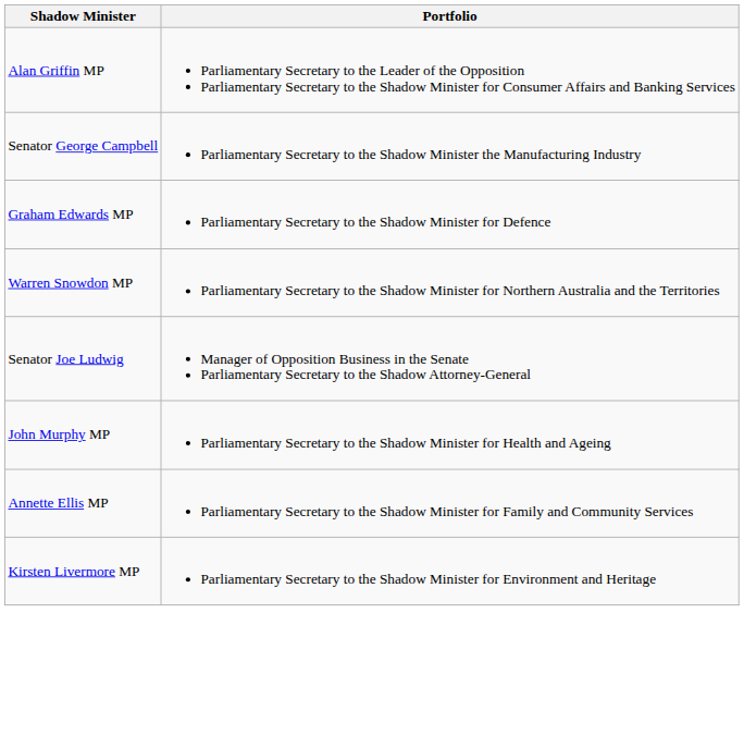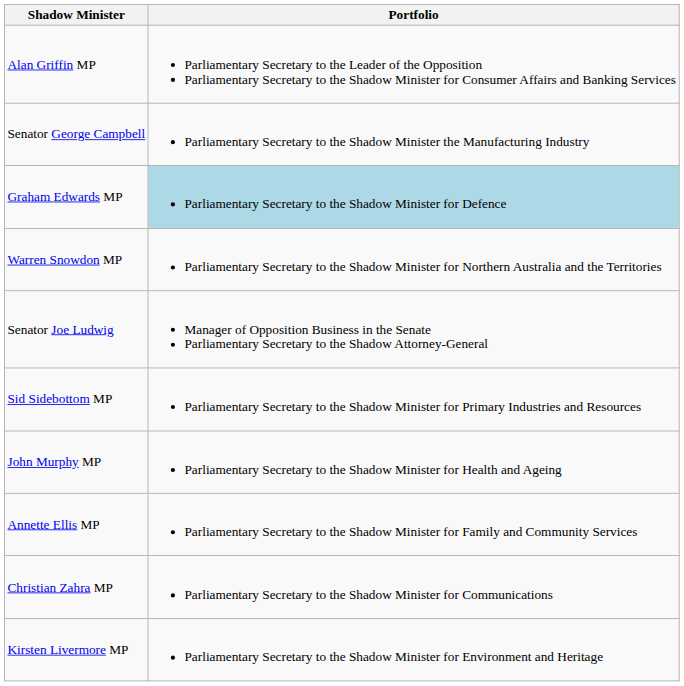 <table class="wikitable sortable">
 <tr>
 <th>Shadow Minister</th>
 <th>Portfolio</th>
 </tr>
 <tr>
 <td><a href='#'>Alan Griffin</a> MP</td>
 <td><br><ul><li>Parliamentary Secretary to the Leader of the Opposition</li><li>Parliamentary Secretary to the Shadow Minister for Consumer Affairs and Banking Services</li></ul></td>
 </tr>
 <tr>
 <td>Senator <a href='#'>George Campbell</a></td>
 <td><br><ul><li>Parliamentary Secretary to the Shadow Minister the Manufacturing Industry</li></ul></td>
 </tr>
 <tr>
 <td><a href='#'>Graham Edwards</a> MP</td>
-<td><br><ul><li>Parliamentary Secretary to the Shadow Minister for Defence</li></ul></td>
+<td style="background: lightblue;"><br><ul><li>Parliamentary Secretary to the Shadow Minister for Defence</li></ul></td>
 </tr>
 <tr>
 <td><a href='#'>Warren Snowdon</a> MP</td>
 <td><br><ul><li>Parliamentary Secretary to the Shadow Minister for Northern Australia and the Territories</li></ul></td>
 </tr>
 <tr>
 <td>Senator <a href='#'>Joe Ludwig</a></td>
 <td><br><ul><li>Manager of Opposition Business in the Senate</li><li>Parliamentary Secretary to the Shadow Attorney-General</li></ul></td>
 </tr>
 <tr>
+<td><a href='#'>Sid Sidebottom</a> MP</td>
+<td><br><ul><li>Parliamentary Secretary to the Shadow Minister for Primary Industries and Resources</li></ul></td>
+</tr>
+<tr>
 <td><a href='#'>John Murphy</a> MP</td>
 <td><br><ul><li>Parliamentary Secretary to the Shadow Minister for Health and Ageing</li></ul></td>
 </tr>
 <tr>
 <td><a href='#'>Annette Ellis</a> MP</td>
 <td><br><ul><li>Parliamentary Secretary to the Shadow Minister for Family and Community Services</li></ul></td>
 </tr>
 <tr>
+<td><a href='#'>Christian Zahra</a> MP</td>
+<td><br><ul><li>Parliamentary Secretary to the Shadow Minister for Communications</li></ul></td>
+</tr>
+<tr>
 <td><a href='#'>Kirsten Livermore</a> MP</td>
 <td><br><ul><li>Parliamentary Secretary to the Shadow Minister for Environment and Heritage</li></ul></td>
 </tr>
 </table>
